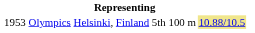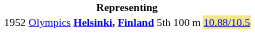 <table>
 <tr>
 <th colspan="6">Representing </th>
 </tr>
 <tr>
-<td>1953</td>
+<td>1952</td>
 <td><a href='#'>Olympics</a></td>
-<td><a href='#'>Helsinki</a>, <a href='#'>Finland</a></td>
+<td><strong><a href='#'>Helsinki</a>, <a href='#'>Finland</a></strong></td>
 <td>5th</td>
 <td>100 m</td>
 <td style="background: khaki;"><a href='#'>10.88/10.5</a></td>
 </tr>
 </table>
